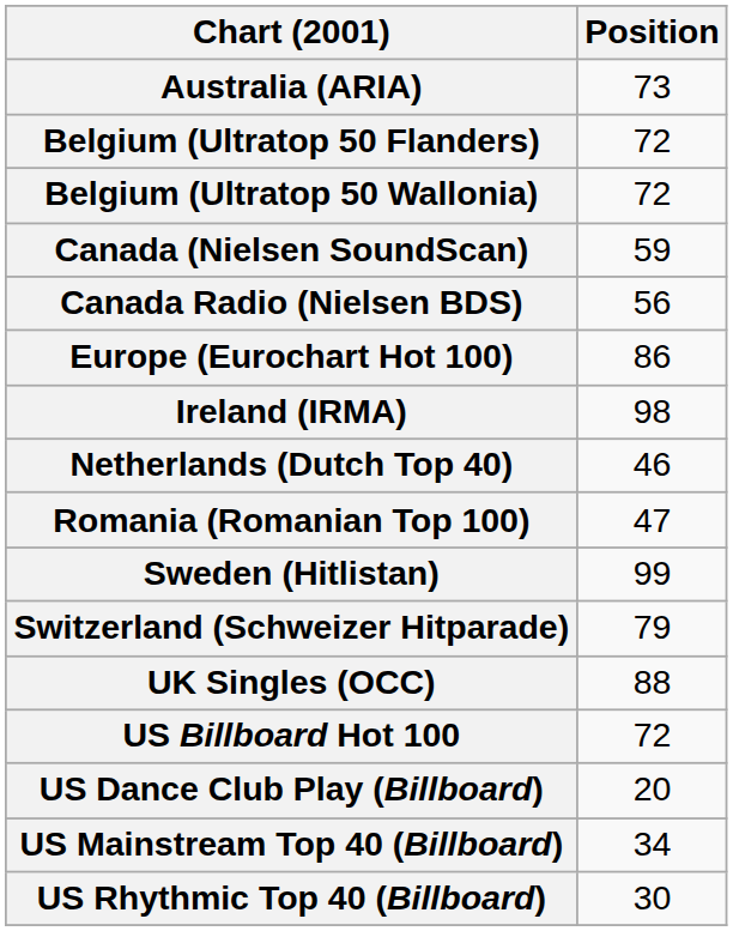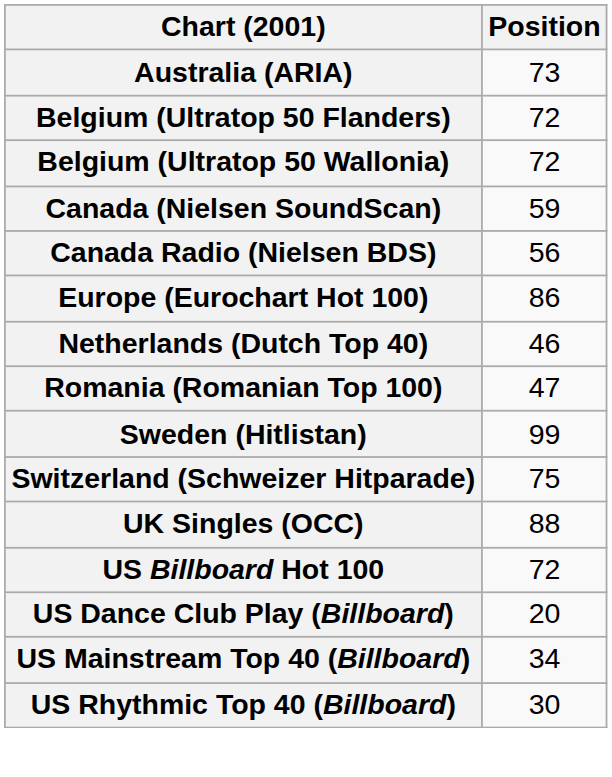 <table class="wikitable sortable plainrowheaders">
 <tr>
 <th scope="col">Chart (2001)</th>
 <th scope="col">Position</th>
 </tr>
 <tr>
 <th scope="row">Australia (ARIA)</th>
 <td align="center">73</td>
 </tr>
 <tr>
 <th scope="row">Belgium (Ultratop 50 Flanders)</th>
 <td align="center">72</td>
 </tr>
 <tr>
 <th scope="row">Belgium (Ultratop 50 Wallonia)</th>
 <td align="center">72</td>
 </tr>
 <tr>
 <th scope="row">Canada (Nielsen SoundScan)</th>
 <td align="center">59</td>
 </tr>
 <tr>
 <th scope="row">Canada Radio (Nielsen BDS)</th>
 <td align="center">56</td>
 </tr>
 <tr>
 <th scope="row">Europe (Eurochart Hot 100)</th>
 <td align="center">86</td>
 </tr>
 <tr>
-<th scope="row">Ireland (IRMA)</th>
-<td align="center">98</td>
-</tr>
-<tr>
 <th scope="row">Netherlands (Dutch Top 40)</th>
 <td align="center">46</td>
 </tr>
 <tr>
 <th scope="row">Romania (Romanian Top 100)</th>
 <td align="center">47</td>
 </tr>
 <tr>
 <th scope="row">Sweden (Hitlistan)</th>
 <td align="center">99</td>
 </tr>
 <tr>
 <th scope="row">Switzerland (Schweizer Hitparade)</th>
-<td align="center">79</td>
+<td align="center">75</td>
 </tr>
 <tr>
 <th scope="row">UK Singles (OCC)</th>
 <td align="center">88</td>
 </tr>
 <tr>
 <th scope="row">US <em>Billboard</em> Hot 100</th>
 <td align="center">72</td>
 </tr>
 <tr>
 <th scope="row">US Dance Club Play (<em>Billboard</em>)</th>
 <td align="center">20</td>
 </tr>
 <tr>
 <th scope="row">US Mainstream Top 40 (<em>Billboard</em>)</th>
 <td align="center">34</td>
 </tr>
 <tr>
 <th scope="row">US Rhythmic Top 40 (<em>Billboard</em>)</th>
 <td align="center">30</td>
 </tr>
 </table>
